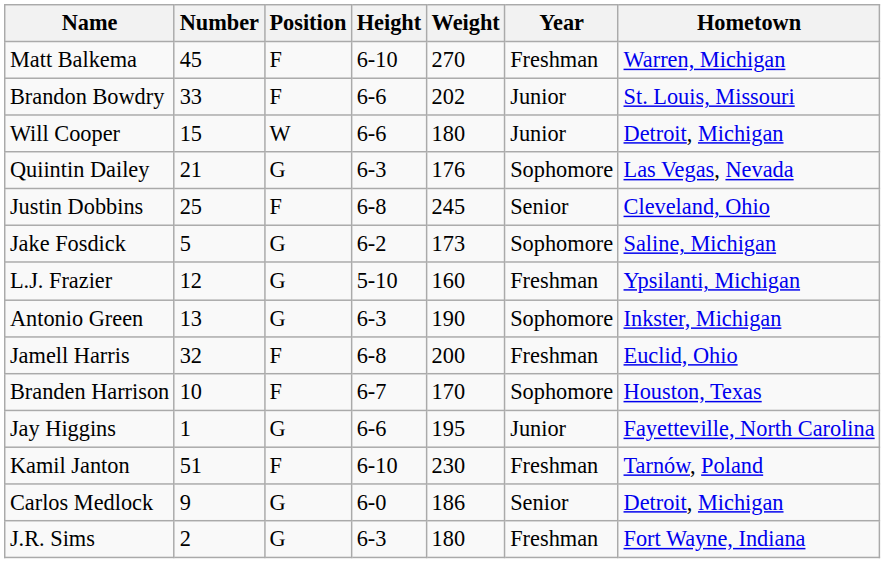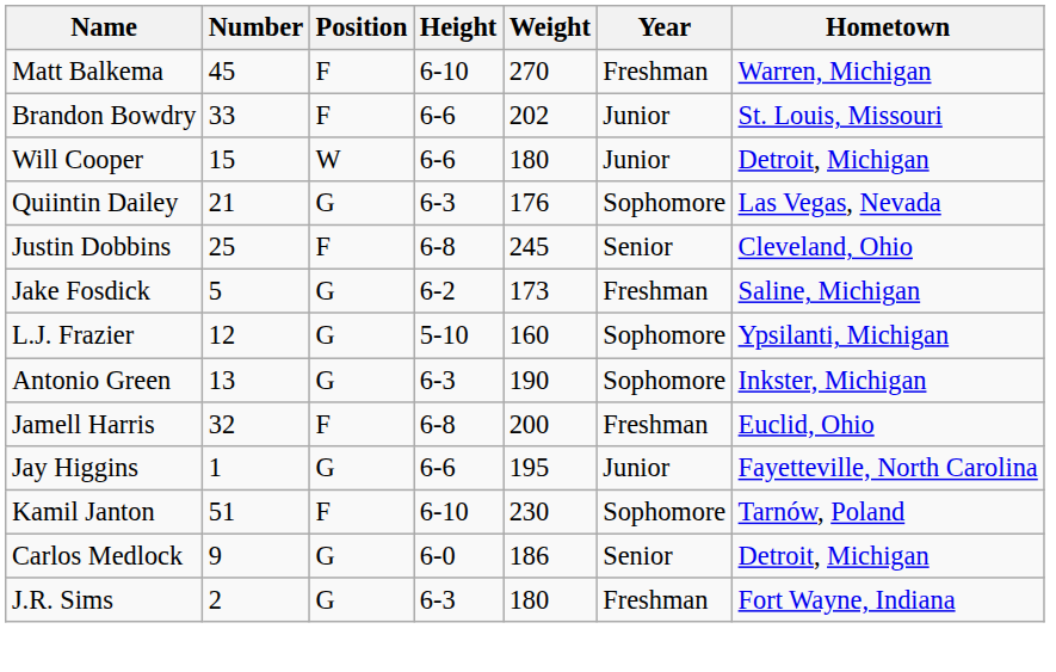 <table class="wikitable" style="font-size: 95%;">
 <tr>
 <th>Name</th>
 <th>Number</th>
 <th>Position</th>
 <th>Height</th>
 <th>Weight</th>
 <th>Year</th>
 <th>Hometown</th>
 </tr>
 <tr>
 <td>Matt Balkema</td>
 <td>45</td>
 <td>F</td>
 <td>6-10</td>
 <td>270</td>
 <td>Freshman</td>
 <td><a href='#'>Warren, Michigan</a></td>
 </tr>
 <tr>
 <td>Brandon Bowdry</td>
 <td>33</td>
 <td>F</td>
 <td>6-6</td>
 <td>202</td>
 <td>Junior</td>
 <td><a href='#'>St. Louis, Missouri</a></td>
 </tr>
 <tr>
 <td>Will Cooper</td>
 <td>15</td>
 <td>W</td>
 <td>6-6</td>
 <td>180</td>
 <td>Junior</td>
 <td><a href='#'>Detroit</a>, <a href='#'>Michigan</a></td>
 </tr>
 <tr>
 <td>Quiintin Dailey</td>
 <td>21</td>
 <td>G</td>
 <td>6-3</td>
 <td>176</td>
 <td>Sophomore</td>
 <td><a href='#'>Las Vegas</a>, <a href='#'>Nevada</a></td>
 </tr>
 <tr>
 <td>Justin Dobbins</td>
 <td>25</td>
 <td>F</td>
 <td>6-8</td>
 <td>245</td>
 <td>Senior</td>
 <td><a href='#'>Cleveland, Ohio</a></td>
 </tr>
 <tr>
 <td>Jake Fosdick</td>
 <td>5</td>
 <td>G</td>
 <td>6-2</td>
 <td>173</td>
-<td>Sophomore</td>
+<td>Freshman</td>
 <td><a href='#'>Saline, Michigan</a></td>
 </tr>
 <tr>
 <td>L.J. Frazier</td>
 <td>12</td>
 <td>G</td>
 <td>5-10</td>
 <td>160</td>
-<td>Freshman</td>
+<td>Sophomore</td>
 <td><a href='#'>Ypsilanti, Michigan</a></td>
 </tr>
 <tr>
 <td>Antonio Green</td>
 <td>13</td>
 <td>G</td>
 <td>6-3</td>
 <td>190</td>
 <td>Sophomore</td>
 <td><a href='#'>Inkster, Michigan</a></td>
 </tr>
 <tr>
 <td>Jamell Harris</td>
 <td>32</td>
 <td>F</td>
 <td>6-8</td>
 <td>200</td>
 <td>Freshman</td>
 <td><a href='#'>Euclid, Ohio</a></td>
 </tr>
 <tr>
-<td>Branden Harrison</td>
-<td>10</td>
-<td>F</td>
-<td>6-7</td>
-<td>170</td>
-<td>Sophomore</td>
-<td><a href='#'>Houston, Texas</a></td>
-</tr>
-<tr>
 <td>Jay Higgins</td>
 <td>1</td>
 <td>G</td>
 <td>6-6</td>
 <td>195</td>
 <td>Junior</td>
 <td><a href='#'>Fayetteville, North Carolina</a></td>
 </tr>
 <tr>
 <td>Kamil Janton</td>
 <td>51</td>
 <td>F</td>
 <td>6-10</td>
 <td>230</td>
-<td>Freshman</td>
+<td>Sophomore</td>
 <td><a href='#'>Tarnów</a>, <a href='#'>Poland</a></td>
 </tr>
 <tr>
 <td>Carlos Medlock</td>
 <td>9</td>
 <td>G</td>
 <td>6-0</td>
 <td>186</td>
 <td>Senior</td>
 <td><a href='#'>Detroit</a>, <a href='#'>Michigan</a></td>
 </tr>
 <tr>
 <td>J.R. Sims</td>
 <td>2</td>
 <td>G</td>
 <td>6-3</td>
 <td>180</td>
 <td>Freshman</td>
 <td><a href='#'>Fort Wayne, Indiana</a></td>
 </tr>
 </table>
